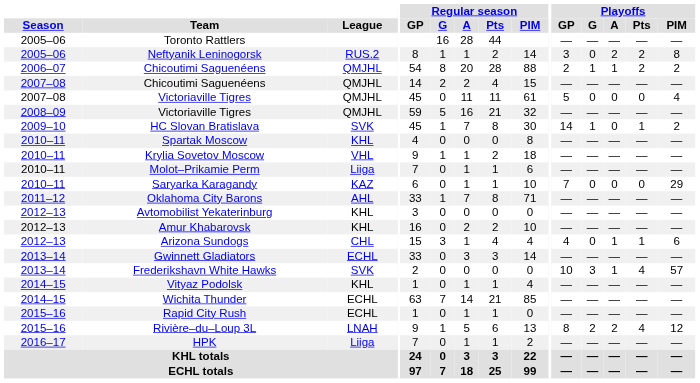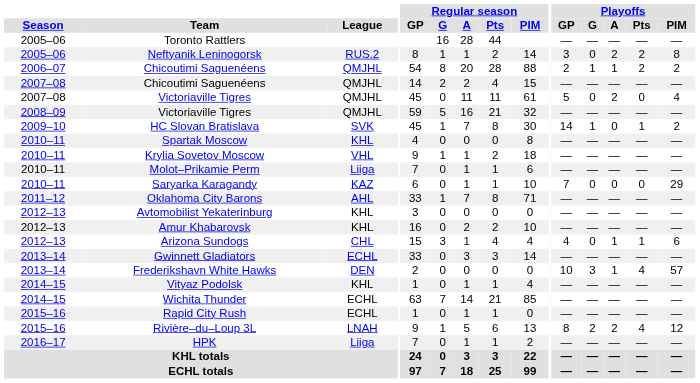 <table border="0" cellpadding="1" cellspacing="0" style="text-align:center; width:60em">
 <tr bgcolor="#e0e0e0">
 <th colspan="3" bgcolor="#ffffff"></th>
 <th rowspan="99" bgcolor="#ffffff"></th>
 <th colspan="5"><a href='#'>Regular season</a></th>
 <th rowspan="99" bgcolor="#ffffff"></th>
 <th colspan="5"><a href='#'>Playoffs</a></th>
 </tr>
 <tr bgcolor="#e0e0e0">
 <th><a href='#'>Season</a></th>
 <th>Team</th>
 <th>League</th>
 <th>GP</th>
 <th><a href='#'>G</a></th>
 <th><a href='#'>A</a></th>
 <th><a href='#'>Pts</a></th>
 <th><a href='#'>PIM</a></th>
 <th>GP</th>
 <th>G</th>
 <th>A</th>
 <th>Pts</th>
 <th>PIM</th>
 </tr>
 <tr>
 <td>2005–06</td>
 <td>Toronto Rattlers</td>
 <td></td>
 <td></td>
 <td>16</td>
 <td>28</td>
 <td>44</td>
 <td></td>
 <td>—</td>
 <td>—</td>
 <td>—</td>
 <td>—</td>
 <td>—</td>
 </tr>
 <tr bgcolor="#f0f0f0">
 <td><a href='#'>2005–06</a></td>
 <td><a href='#'>Neftyanik Leninogorsk</a></td>
 <td><a href='#'>RUS.2</a></td>
 <td>8</td>
 <td>1</td>
 <td>1</td>
 <td>2</td>
 <td>14</td>
 <td>3</td>
 <td>0</td>
 <td>2</td>
 <td>2</td>
 <td>8</td>
 </tr>
 <tr>
 <td><a href='#'>2006–07</a></td>
 <td><a href='#'>Chicoutimi Saguenéens</a></td>
 <td><a href='#'>QMJHL</a></td>
 <td>54</td>
 <td>8</td>
 <td>20</td>
 <td>28</td>
 <td>88</td>
 <td>2</td>
 <td>1</td>
 <td>1</td>
 <td>2</td>
 <td>2</td>
 </tr>
 <tr bgcolor="#f0f0f0">
 <td><a href='#'>2007–08</a></td>
 <td>Chicoutimi Saguenéens</td>
 <td>QMJHL</td>
 <td>14</td>
 <td>2</td>
 <td>2</td>
 <td>4</td>
 <td>15</td>
 <td>—</td>
 <td>—</td>
 <td>—</td>
 <td>—</td>
 <td>—</td>
 </tr>
 <tr>
 <td>2007–08</td>
 <td><a href='#'>Victoriaville Tigres</a></td>
 <td>QMJHL</td>
 <td>45</td>
 <td>0</td>
 <td>11</td>
 <td>11</td>
 <td>61</td>
 <td>5</td>
 <td>0</td>
-<td>0</td>
+<td>2</td>
 <td>0</td>
 <td>4</td>
 </tr>
 <tr bgcolor="#f0f0f0">
 <td><a href='#'>2008–09</a></td>
 <td>Victoriaville Tigres</td>
 <td>QMJHL</td>
 <td>59</td>
 <td>5</td>
 <td>16</td>
 <td>21</td>
 <td>32</td>
 <td>—</td>
 <td>—</td>
 <td>—</td>
 <td>—</td>
 <td>—</td>
 </tr>
 <tr>
 <td><a href='#'>2009–10</a></td>
 <td><a href='#'>HC Slovan Bratislava</a></td>
 <td><a href='#'>SVK</a></td>
 <td>45</td>
 <td>1</td>
 <td>7</td>
 <td>8</td>
 <td>30</td>
 <td>14</td>
 <td>1</td>
 <td>0</td>
 <td>1</td>
 <td>2</td>
 </tr>
 <tr bgcolor="#f0f0f0">
 <td><a href='#'>2010–11</a></td>
 <td><a href='#'>Spartak Moscow</a></td>
 <td><a href='#'>KHL</a></td>
 <td>4</td>
 <td>0</td>
 <td>0</td>
 <td>0</td>
 <td>8</td>
 <td>—</td>
 <td>—</td>
 <td>—</td>
 <td>—</td>
 <td>—</td>
 </tr>
 <tr>
 <td><a href='#'>2010–11</a></td>
 <td><a href='#'>Krylia Sovetov Moscow</a></td>
 <td><a href='#'>VHL</a></td>
 <td>9</td>
 <td>1</td>
 <td>1</td>
 <td>2</td>
 <td>18</td>
 <td>—</td>
 <td>—</td>
 <td>—</td>
 <td>—</td>
 <td>—</td>
 </tr>
 <tr bgcolor="#f0f0f0">
 <td>2010–11</td>
 <td><a href='#'>Molot–Prikamie Perm</a></td>
 <td><a href='#'>Liiga</a></td>
 <td>7</td>
 <td>0</td>
 <td>1</td>
 <td>1</td>
 <td>6</td>
 <td>—</td>
 <td>—</td>
 <td>—</td>
 <td>—</td>
 <td>—</td>
 </tr>
 <tr>
 <td><a href='#'>2010–11</a></td>
 <td><a href='#'>Saryarka Karagandy</a></td>
 <td><a href='#'>KAZ</a></td>
 <td>6</td>
 <td>0</td>
 <td>1</td>
 <td>1</td>
 <td>10</td>
 <td>7</td>
 <td>0</td>
 <td>0</td>
 <td>0</td>
 <td>29</td>
 </tr>
 <tr bgcolor="#f0f0f0">
 <td><a href='#'>2011–12</a></td>
 <td><a href='#'>Oklahoma City Barons</a></td>
 <td><a href='#'>AHL</a></td>
 <td>33</td>
 <td>1</td>
 <td>7</td>
 <td>8</td>
 <td>71</td>
 <td>—</td>
 <td>—</td>
 <td>—</td>
 <td>—</td>
 <td>—</td>
 </tr>
 <tr>
 <td><a href='#'>2012–13</a></td>
 <td><a href='#'>Avtomobilist Yekaterinburg</a></td>
 <td>KHL</td>
 <td>3</td>
 <td>0</td>
 <td>0</td>
 <td>0</td>
 <td>0</td>
 <td>—</td>
 <td>—</td>
 <td>—</td>
 <td>—</td>
 <td>—</td>
 </tr>
 <tr bgcolor="#f0f0f0">
 <td>2012–13</td>
 <td><a href='#'>Amur Khabarovsk</a></td>
 <td>KHL</td>
 <td>16</td>
 <td>0</td>
 <td>2</td>
 <td>2</td>
 <td>10</td>
 <td>—</td>
 <td>—</td>
 <td>—</td>
 <td>—</td>
 <td>—</td>
 </tr>
 <tr>
 <td><a href='#'>2012–13</a></td>
 <td><a href='#'>Arizona Sundogs</a></td>
 <td><a href='#'>CHL</a></td>
 <td>15</td>
 <td>3</td>
 <td>1</td>
 <td>4</td>
 <td>4</td>
 <td>4</td>
 <td>0</td>
 <td>1</td>
 <td>1</td>
 <td>6</td>
 </tr>
 <tr bgcolor="#f0f0f0">
 <td><a href='#'>2013–14</a></td>
 <td><a href='#'>Gwinnett Gladiators</a></td>
 <td><a href='#'>ECHL</a></td>
 <td>33</td>
 <td>0</td>
 <td>3</td>
 <td>3</td>
 <td>14</td>
 <td>—</td>
 <td>—</td>
 <td>—</td>
 <td>—</td>
 <td>—</td>
 </tr>
 <tr>
 <td><a href='#'>2013–14</a></td>
 <td><a href='#'>Frederikshavn White Hawks</a></td>
-<td><a href='#'>SVK</a></td>
+<td><a href='#'>DEN</a></td>
 <td>2</td>
 <td>0</td>
 <td>0</td>
 <td>0</td>
 <td>0</td>
 <td>10</td>
 <td>3</td>
 <td>1</td>
 <td>4</td>
 <td>57</td>
 </tr>
 <tr bgcolor="#f0f0f0">
 <td><a href='#'>2014–15</a></td>
 <td><a href='#'>Vityaz Podolsk</a></td>
 <td>KHL</td>
 <td>1</td>
 <td>0</td>
 <td>1</td>
 <td>1</td>
 <td>4</td>
 <td>—</td>
 <td>—</td>
 <td>—</td>
 <td>—</td>
 <td>—</td>
 </tr>
 <tr>
 <td><a href='#'>2014–15</a></td>
 <td><a href='#'>Wichita Thunder</a></td>
 <td>ECHL</td>
 <td>63</td>
 <td>7</td>
 <td>14</td>
 <td>21</td>
 <td>85</td>
 <td>—</td>
 <td>—</td>
 <td>—</td>
 <td>—</td>
 <td>—</td>
 </tr>
 <tr bgcolor="#f0f0f0">
 <td><a href='#'>2015–16</a></td>
 <td><a href='#'>Rapid City Rush</a></td>
 <td>ECHL</td>
 <td>1</td>
 <td>0</td>
 <td>1</td>
 <td>1</td>
 <td>0</td>
 <td>—</td>
 <td>—</td>
 <td>—</td>
 <td>—</td>
 <td>—</td>
 </tr>
 <tr>
 <td><a href='#'>2015–16</a></td>
 <td><a href='#'>Rivière–du–Loup 3L</a></td>
 <td><a href='#'>LNAH</a></td>
 <td>9</td>
 <td>1</td>
 <td>5</td>
 <td>6</td>
 <td>13</td>
 <td>8</td>
 <td>2</td>
 <td>2</td>
 <td>4</td>
 <td>12</td>
 </tr>
 <tr bgcolor="#f0f0f0">
 <td><a href='#'>2016–17</a></td>
 <td><a href='#'>HPK</a></td>
 <td><a href='#'>Liiga</a></td>
 <td>7</td>
 <td>0</td>
 <td>1</td>
 <td>1</td>
 <td>2</td>
 <td>—</td>
 <td>—</td>
 <td>—</td>
 <td>—</td>
 <td>—</td>
 </tr>
 <tr bgcolor="#e0e0e0">
 <th colspan="3">KHL totals</th>
 <th>24</th>
 <th>0</th>
 <th>3</th>
 <th>3</th>
 <th>22</th>
 <th>—</th>
 <th>—</th>
 <th>—</th>
 <th>—</th>
 <th>—</th>
 </tr>
 <tr bgcolor="#e0e0e0">
 <th colspan="3">ECHL totals</th>
 <th>97</th>
 <th>7</th>
 <th>18</th>
 <th>25</th>
 <th>99</th>
 <th>—</th>
 <th>—</th>
 <th>—</th>
 <th>—</th>
 <th>—</th>
 </tr>
 </table>
